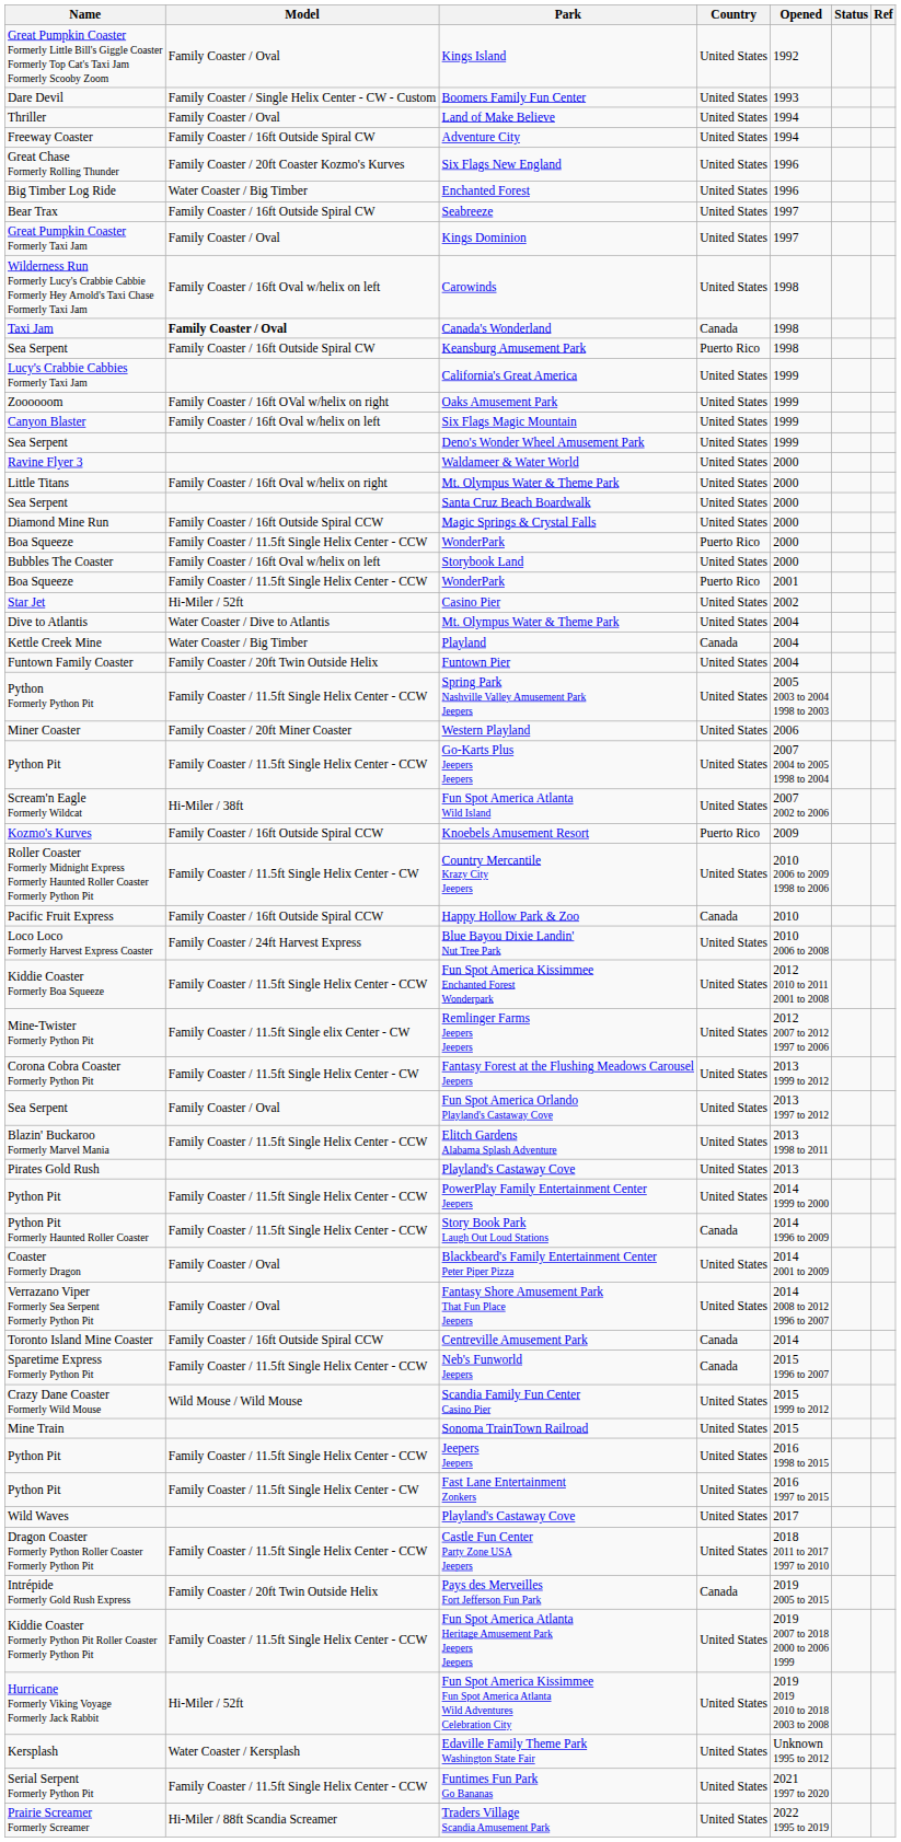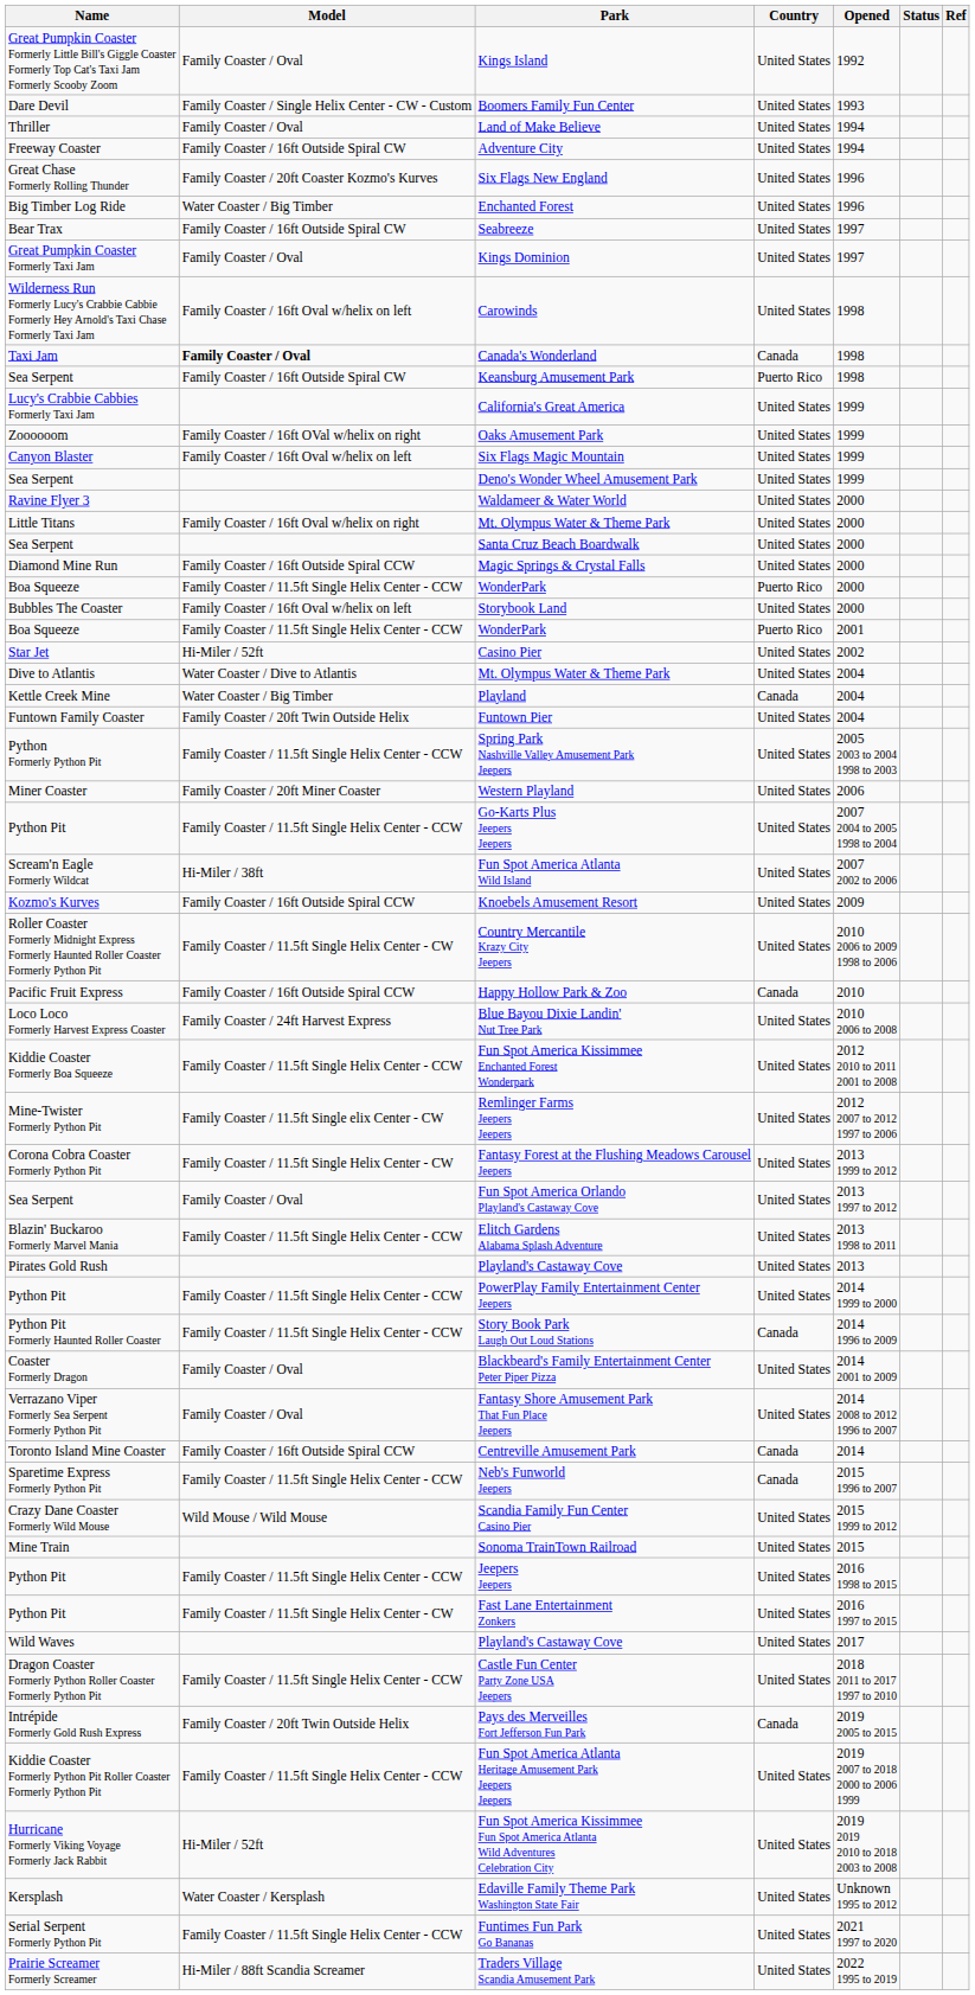 <table class="wikitable sortable">
 <tr>
 <th>Name</th>
 <th>Model</th>
 <th>Park</th>
 <th>Country</th>
 <th>Opened</th>
 <th>Status</th>
 <th class="unsortable">Ref</th>
 </tr>
 <tr>
 <td><a href='#'>Great Pumpkin Coaster</a><br><small>Formerly Little Bill's Giggle Coaster<br>Formerly Top Cat's Taxi Jam<br>Formerly Scooby Zoom</small></td>
 <td>Family Coaster / Oval</td>
 <td><a href='#'>Kings Island</a></td>
 <td> United States</td>
 <td>1992</td>
 <td></td>
 <td></td>
 </tr>
 <tr>
 <td>Dare Devil</td>
 <td>Family Coaster / Single Helix Center - CW - Custom</td>
 <td><a href='#'>Boomers Family Fun Center</a></td>
 <td> United States</td>
 <td>1993</td>
 <td></td>
 <td></td>
 </tr>
 <tr>
 <td>Thriller</td>
 <td>Family Coaster / Oval</td>
 <td><a href='#'>Land of Make Believe</a></td>
 <td> United States</td>
 <td>1994</td>
 <td></td>
 <td></td>
 </tr>
 <tr>
 <td>Freeway Coaster</td>
 <td>Family Coaster / 16ft Outside Spiral CW</td>
 <td><a href='#'>Adventure City</a></td>
 <td> United States</td>
 <td>1994</td>
 <td></td>
 <td></td>
 </tr>
 <tr>
 <td>Great Chase<br><small>Formerly Rolling Thunder</small></td>
 <td>Family Coaster / 20ft Coaster Kozmo's Kurves</td>
 <td><a href='#'>Six Flags New England</a></td>
 <td> United States</td>
 <td>1996</td>
 <td></td>
 <td></td>
 </tr>
 <tr>
 <td>Big Timber Log Ride</td>
 <td>Water Coaster / Big Timber</td>
 <td><a href='#'>Enchanted Forest</a></td>
 <td> United States</td>
 <td>1996</td>
 <td></td>
 <td></td>
 </tr>
 <tr>
 <td>Bear Trax</td>
 <td>Family Coaster / 16ft Outside Spiral CW</td>
 <td><a href='#'>Seabreeze</a></td>
 <td> United States</td>
 <td>1997</td>
 <td></td>
 <td></td>
 </tr>
 <tr>
 <td><a href='#'>Great Pumpkin Coaster</a><br><small>Formerly Taxi Jam</small></td>
 <td>Family Coaster / Oval</td>
 <td><a href='#'>Kings Dominion</a></td>
 <td> United States</td>
 <td>1997</td>
 <td></td>
 <td></td>
 </tr>
 <tr>
 <td><a href='#'>Wilderness Run</a><br><small>Formerly Lucy's Crabbie Cabbie<br>Formerly Hey Arnold's Taxi Chase<br>Formerly Taxi Jam</small></td>
 <td>Family Coaster / 16ft Oval w/helix on left</td>
 <td><a href='#'>Carowinds</a></td>
 <td> United States</td>
 <td>1998</td>
 <td></td>
 <td></td>
 </tr>
 <tr>
 <td><a href='#'>Taxi Jam</a></td>
 <td><strong>Family Coaster / Oval</strong></td>
 <td><a href='#'>Canada's Wonderland</a></td>
 <td> Canada</td>
 <td>1998</td>
 <td></td>
 <td></td>
 </tr>
 <tr>
 <td>Sea Serpent</td>
 <td>Family Coaster / 16ft Outside Spiral CW</td>
 <td><a href='#'>Keansburg Amusement Park</a></td>
 <td> Puerto Rico</td>
 <td>1998</td>
 <td></td>
 <td></td>
 </tr>
 <tr>
 <td><a href='#'>Lucy's Crabbie Cabbies</a><br><small>Formerly Taxi Jam</small></td>
 <td></td>
 <td><a href='#'>California's Great America</a></td>
 <td> United States</td>
 <td>1999</td>
 <td></td>
 <td></td>
 </tr>
 <tr>
 <td>Zoooooom</td>
 <td>Family Coaster / 16ft OVal w/helix on right</td>
 <td><a href='#'>Oaks Amusement Park</a></td>
 <td> United States</td>
 <td>1999</td>
 <td></td>
 <td></td>
 </tr>
 <tr>
 <td><a href='#'>Canyon Blaster</a></td>
 <td>Family Coaster / 16ft Oval w/helix on left</td>
 <td><a href='#'>Six Flags Magic Mountain</a></td>
 <td> United States</td>
 <td>1999</td>
 <td></td>
 <td></td>
 </tr>
 <tr>
 <td>Sea Serpent</td>
 <td></td>
 <td><a href='#'>Deno's Wonder Wheel Amusement Park</a></td>
 <td> United States</td>
 <td>1999</td>
 <td></td>
 <td></td>
 </tr>
 <tr>
 <td><a href='#'>Ravine Flyer 3</a></td>
 <td></td>
 <td><a href='#'>Waldameer & Water World</a></td>
 <td> United States</td>
 <td>2000</td>
 <td></td>
 <td></td>
 </tr>
 <tr>
 <td>Little Titans</td>
 <td>Family Coaster / 16ft Oval w/helix on right</td>
 <td><a href='#'>Mt. Olympus Water & Theme Park</a></td>
 <td> United States</td>
 <td>2000</td>
 <td></td>
 <td></td>
 </tr>
 <tr>
 <td>Sea Serpent</td>
 <td></td>
 <td><a href='#'>Santa Cruz Beach Boardwalk</a></td>
 <td> United States</td>
 <td>2000</td>
 <td></td>
 <td></td>
 </tr>
 <tr>
 <td>Diamond Mine Run</td>
 <td>Family Coaster / 16ft Outside Spiral CCW</td>
 <td><a href='#'>Magic Springs & Crystal Falls</a></td>
 <td> United States</td>
 <td>2000</td>
 <td></td>
 <td></td>
 </tr>
 <tr>
 <td>Boa Squeeze</td>
 <td>Family Coaster / 11.5ft Single Helix Center - CCW</td>
 <td><a href='#'>WonderPark</a></td>
 <td> Puerto Rico</td>
 <td>2000</td>
 <td></td>
 <td></td>
 </tr>
 <tr>
 <td>Bubbles The Coaster</td>
 <td>Family Coaster / 16ft Oval w/helix on left</td>
 <td><a href='#'>Storybook Land</a></td>
 <td> United States</td>
 <td>2000</td>
 <td></td>
 <td></td>
 </tr>
 <tr>
 <td>Boa Squeeze</td>
 <td>Family Coaster / 11.5ft Single Helix Center - CCW</td>
 <td><a href='#'>WonderPark</a></td>
 <td> Puerto Rico</td>
 <td>2001</td>
 <td></td>
 <td></td>
 </tr>
 <tr>
 <td><a href='#'>Star Jet</a></td>
 <td>Hi-Miler / 52ft</td>
 <td><a href='#'>Casino Pier</a></td>
 <td> United States</td>
 <td>2002</td>
 <td></td>
 <td></td>
 </tr>
 <tr>
 <td>Dive to Atlantis</td>
 <td>Water Coaster / Dive to Atlantis</td>
 <td><a href='#'>Mt. Olympus Water & Theme Park</a></td>
 <td> United States</td>
 <td>2004</td>
 <td></td>
 <td></td>
 </tr>
 <tr>
 <td>Kettle Creek Mine</td>
 <td>Water Coaster / Big Timber</td>
 <td><a href='#'>Playland</a></td>
 <td> Canada</td>
 <td>2004</td>
 <td></td>
 <td></td>
 </tr>
 <tr>
 <td>Funtown Family Coaster</td>
 <td>Family Coaster / 20ft Twin Outside Helix</td>
 <td><a href='#'>Funtown Pier</a></td>
 <td> United States</td>
 <td>2004</td>
 <td></td>
 <td></td>
 </tr>
 <tr>
 <td>Python<br><small>Formerly Python Pit</small></td>
 <td>Family Coaster / 11.5ft Single Helix Center - CCW</td>
 <td><a href='#'>Spring Park</a><br><small><a href='#'>Nashville Valley Amusement Park</a><br><a href='#'>Jeepers</a></small></td>
 <td> United States</td>
 <td>2005<br><small>2003 to 2004<br>1998 to 2003</small></td>
 <td></td>
 <td><br><br></td>
 </tr>
 <tr>
 <td>Miner Coaster</td>
 <td>Family Coaster / 20ft Miner Coaster</td>
 <td><a href='#'>Western Playland</a></td>
 <td> United States</td>
 <td>2006</td>
 <td></td>
 <td></td>
 </tr>
 <tr>
 <td>Python Pit</td>
 <td>Family Coaster / 11.5ft Single Helix Center - CCW</td>
 <td><a href='#'>Go-Karts Plus</a><br><small><a href='#'>Jeepers</a><br><a href='#'>Jeepers</a></small></td>
 <td> United States</td>
 <td>2007<br><small>2004 to 2005<br>1998 to 2004</small></td>
 <td></td>
 <td><br><br></td>
 </tr>
 <tr>
 <td>Scream'n Eagle<br><small>Formerly Wildcat</small></td>
 <td>Hi-Miler / 38ft</td>
 <td><a href='#'>Fun Spot America Atlanta</a><br><small><a href='#'>Wild Island</a></small></td>
 <td> United States</td>
 <td>2007<br><small>2002 to 2006</small></td>
 <td></td>
 <td><br></td>
 </tr>
 <tr>
 <td><a href='#'>Kozmo's Kurves</a></td>
 <td>Family Coaster / 16ft Outside Spiral CCW</td>
 <td><a href='#'>Knoebels Amusement Resort</a></td>
-<td> Puerto Rico</td>
+<td> United States</td>
 <td>2009</td>
 <td></td>
 <td></td>
 </tr>
 <tr>
 <td>Roller Coaster<br><small>Formerly Midnight Express<br>Formerly Haunted Roller Coaster<br>Formerly Python Pit</small></td>
 <td>Family Coaster / 11.5ft Single Helix Center - CW</td>
 <td><a href='#'>Country Mercantile</a><br><small><a href='#'>Krazy City</a><br><a href='#'>Jeepers</a></small></td>
 <td> United States</td>
 <td>2010<br><small>2006 to 2009<br>1998 to 2006</small></td>
 <td></td>
 <td><br><br></td>
 </tr>
 <tr>
 <td>Pacific Fruit Express</td>
 <td>Family Coaster / 16ft Outside Spiral CCW</td>
 <td><a href='#'>Happy Hollow Park & Zoo</a></td>
 <td> Canada</td>
 <td>2010</td>
 <td></td>
 <td></td>
 </tr>
 <tr>
 <td>Loco Loco<br><small>Formerly Harvest Express Coaster</small></td>
 <td>Family Coaster / 24ft Harvest Express</td>
 <td><a href='#'>Blue Bayou Dixie Landin'</a><br><small><a href='#'>Nut Tree Park</a></small></td>
 <td> United States</td>
 <td>2010<br><small>2006 to 2008</small></td>
 <td></td>
 <td><br></td>
 </tr>
 <tr>
 <td>Kiddie Coaster<br><small>Formerly Boa Squeeze</small></td>
 <td>Family Coaster / 11.5ft Single Helix Center - CCW</td>
 <td><a href='#'>Fun Spot America Kissimmee</a><br><small><a href='#'>Enchanted Forest</a><br><a href='#'>Wonderpark</a></small></td>
 <td> United States</td>
 <td>2012<br><small>2010 to 2011<br>2001 to 2008</small></td>
 <td></td>
 <td><br><br></td>
 </tr>
 <tr>
 <td>Mine-Twister<br><small>Formerly Python Pit</small></td>
 <td>Family Coaster / 11.5ft Single elix Center - CW</td>
 <td><a href='#'>Remlinger Farms</a><br><small><a href='#'>Jeepers</a><br><a href='#'>Jeepers</a></small></td>
 <td> United States</td>
 <td>2012<br><small>2007 to 2012<br>1997 to 2006</small></td>
 <td></td>
 <td><br><br></td>
 </tr>
 <tr>
 <td>Corona Cobra Coaster<br><small>Formerly Python Pit</small></td>
 <td>Family Coaster / 11.5ft Single Helix Center - CW</td>
 <td><a href='#'>Fantasy Forest at the Flushing Meadows Carousel</a><br><small><a href='#'>Jeepers</a></small></td>
 <td> United States</td>
 <td>2013<br><small>1999 to 2012</small></td>
 <td></td>
 <td><br></td>
 </tr>
 <tr>
 <td>Sea Serpent</td>
 <td>Family Coaster / Oval</td>
 <td><a href='#'>Fun Spot America Orlando</a><br><small><a href='#'>Playland's Castaway Cove</a></small></td>
 <td> United States</td>
 <td>2013<br><small>1997 to 2012</small></td>
 <td></td>
 <td><br></td>
 </tr>
 <tr>
 <td>Blazin' Buckaroo<br><small>Formerly Marvel Mania</small></td>
 <td>Family Coaster / 11.5ft Single Helix Center - CCW</td>
 <td><a href='#'>Elitch Gardens</a><br><small><a href='#'>Alabama Splash Adventure</a></small></td>
 <td> United States</td>
 <td>2013<br><small>1998 to 2011</small></td>
 <td></td>
 <td><br></td>
 </tr>
 <tr>
 <td>Pirates Gold Rush</td>
 <td></td>
 <td><a href='#'>Playland's Castaway Cove</a></td>
 <td> United States</td>
 <td>2013</td>
 <td></td>
 <td></td>
 </tr>
 <tr>
 <td>Python Pit</td>
 <td>Family Coaster / 11.5ft Single Helix Center - CCW</td>
 <td><a href='#'>PowerPlay Family Entertainment Center</a><br><small><a href='#'>Jeepers</a></small></td>
 <td> United States</td>
 <td>2014<br><small>1999 to 2000</small></td>
 <td></td>
 <td><br></td>
 </tr>
 <tr>
 <td>Python Pit<br><small> Formerly Haunted Roller Coaster</small></td>
 <td>Family Coaster / 11.5ft Single Helix Center - CCW</td>
 <td><a href='#'>Story Book Park</a><br><small><a href='#'>Laugh Out Loud Stations</a></small></td>
 <td> Canada</td>
 <td>2014<br><small>1996 to 2009</small></td>
 <td></td>
 <td><br></td>
 </tr>
 <tr>
 <td>Coaster<br><small>Formerly Dragon</small></td>
 <td>Family Coaster / Oval</td>
 <td><a href='#'>Blackbeard's Family Entertainment Center</a><br><small><a href='#'>Peter Piper Pizza</a></small></td>
 <td> United States</td>
 <td>2014<br><small>2001 to 2009</small></td>
 <td></td>
 <td><br></td>
 </tr>
 <tr>
 <td>Verrazano Viper<br><small>Formerly Sea Serpent<br>Formerly Python Pit</small></td>
 <td>Family Coaster / Oval</td>
 <td><a href='#'>Fantasy Shore Amusement Park</a><br><small><a href='#'>That Fun Place</a><br><a href='#'>Jeepers</a></small></td>
 <td> United States</td>
 <td>2014<br><small>2008 to 2012<br>1996 to 2007</small></td>
 <td></td>
 <td><br><br></td>
 </tr>
 <tr>
 <td>Toronto Island Mine Coaster</td>
 <td>Family Coaster / 16ft Outside Spiral CCW</td>
 <td><a href='#'>Centreville Amusement Park</a></td>
 <td> Canada</td>
 <td>2014</td>
 <td></td>
 <td></td>
 </tr>
 <tr>
 <td>Sparetime Express<br><small>Formerly Python Pit</small></td>
 <td>Family Coaster / 11.5ft Single Helix Center - CCW</td>
 <td><a href='#'>Neb's Funworld</a><br><small><a href='#'>Jeepers</a></small></td>
 <td> Canada</td>
 <td>2015<br><small>1996 to 2007</small></td>
 <td></td>
 <td><br></td>
 </tr>
 <tr>
 <td>Crazy Dane Coaster<br><small>Formerly Wild Mouse</small></td>
 <td>Wild Mouse / Wild Mouse</td>
 <td><a href='#'>Scandia Family Fun Center</a><br><small><a href='#'>Casino Pier</a></small></td>
 <td> United States</td>
 <td>2015<br><small>1999 to 2012</small></td>
 <td></td>
 <td><br></td>
 </tr>
 <tr>
 <td>Mine Train</td>
 <td></td>
 <td><a href='#'>Sonoma TrainTown Railroad</a></td>
 <td> United States</td>
 <td>2015</td>
 <td></td>
 <td></td>
 </tr>
 <tr>
 <td>Python Pit</td>
 <td>Family Coaster / 11.5ft Single Helix Center - CCW</td>
 <td><a href='#'>Jeepers</a><br><small><a href='#'>Jeepers</a></small></td>
 <td> United States</td>
 <td>2016<br><small>1998 to 2015</small></td>
 <td></td>
 <td><br></td>
 </tr>
 <tr>
 <td>Python Pit</td>
 <td>Family Coaster / 11.5ft Single Helix Center - CW</td>
 <td><a href='#'>Fast Lane Entertainment</a><br><small><a href='#'>Zonkers</a></small></td>
 <td> United States</td>
 <td>2016<br><small>1997 to 2015</small></td>
 <td></td>
 <td><br></td>
 </tr>
 <tr>
 <td>Wild Waves</td>
 <td></td>
 <td><a href='#'>Playland's Castaway Cove</a></td>
 <td> United States</td>
 <td>2017</td>
 <td></td>
 <td></td>
 </tr>
 <tr>
 <td>Dragon Coaster<br><small>Formerly Python Roller Coaster<br>Formerly Python Pit</small></td>
 <td>Family Coaster / 11.5ft Single Helix Center - CCW</td>
 <td><a href='#'>Castle Fun Center</a><br><small><a href='#'>Party Zone USA</a><br><a href='#'>Jeepers</a></small></td>
 <td> United States</td>
 <td>2018<br><small>2011 to 2017<br>1997 to 2010</small></td>
 <td></td>
 <td><br><br></td>
 </tr>
 <tr>
 <td>Intrépide<br><small>Formerly Gold Rush Express</small></td>
 <td>Family Coaster / 20ft Twin Outside Helix</td>
 <td><a href='#'>Pays des Merveilles</a><br><small><a href='#'>Fort Jefferson Fun Park</a></small></td>
 <td> Canada</td>
 <td>2019<br><small>2005 to 2015</small></td>
 <td></td>
 <td><br></td>
 </tr>
 <tr>
 <td>Kiddie Coaster<br><small>Formerly Python Pit Roller Coaster<br>Formerly Python Pit</small></td>
 <td>Family Coaster / 11.5ft Single Helix Center - CCW</td>
 <td><a href='#'>Fun Spot America Atlanta</a><br><small><a href='#'>Heritage Amusement Park</a><br><a href='#'>Jeepers</a><br><a href='#'>Jeepers</a></small></td>
 <td> United States</td>
 <td>2019<br><small>2007 to 2018<br>2000 to 2006<br>1999</small></td>
 <td></td>
 <td><br><br><br></td>
 </tr>
 <tr>
 <td><a href='#'>Hurricane</a><br><small>Formerly Viking Voyage<br>Formerly Jack Rabbit</small></td>
 <td>Hi-Miler / 52ft</td>
 <td><a href='#'>Fun Spot America Kissimmee</a><br><small><a href='#'>Fun Spot America Atlanta</a><br><a href='#'>Wild Adventures</a><br><a href='#'>Celebration City</a></small></td>
 <td> United States</td>
 <td>2019<br><small>2019<br>2010 to 2018<br>2003 to 2008</small></td>
 <td></td>
 <td><br><br><br></td>
 </tr>
 <tr>
 <td>Kersplash</td>
 <td>Water Coaster / Kersplash</td>
 <td><a href='#'>Edaville Family Theme Park</a><br><small><a href='#'>Washington State Fair</a></small></td>
 <td> United States</td>
 <td>Unknown<br><small>1995 to 2012</small></td>
 <td></td>
 <td><br></td>
 </tr>
 <tr>
 <td>Serial Serpent<br><small>Formerly Python Pit</small></td>
 <td>Family Coaster / 11.5ft Single Helix Center - CCW</td>
 <td><a href='#'>Funtimes Fun Park</a><br><small><a href='#'>Go Bananas</a></small></td>
 <td> United States</td>
 <td>2021<br><small>1997 to 2020</small></td>
 <td></td>
 <td><br></td>
 </tr>
 <tr>
 <td><a href='#'>Prairie Screamer</a><br><small>Formerly Screamer</small></td>
 <td>Hi-Miler / 88ft Scandia Screamer</td>
 <td><a href='#'>Traders Village</a><br><small><a href='#'>Scandia Amusement Park</a></small></td>
 <td> United States</td>
 <td>2022<br><small>1995 to 2019</small></td>
 <td></td>
 <td><br></td>
 </tr>
 </table>
